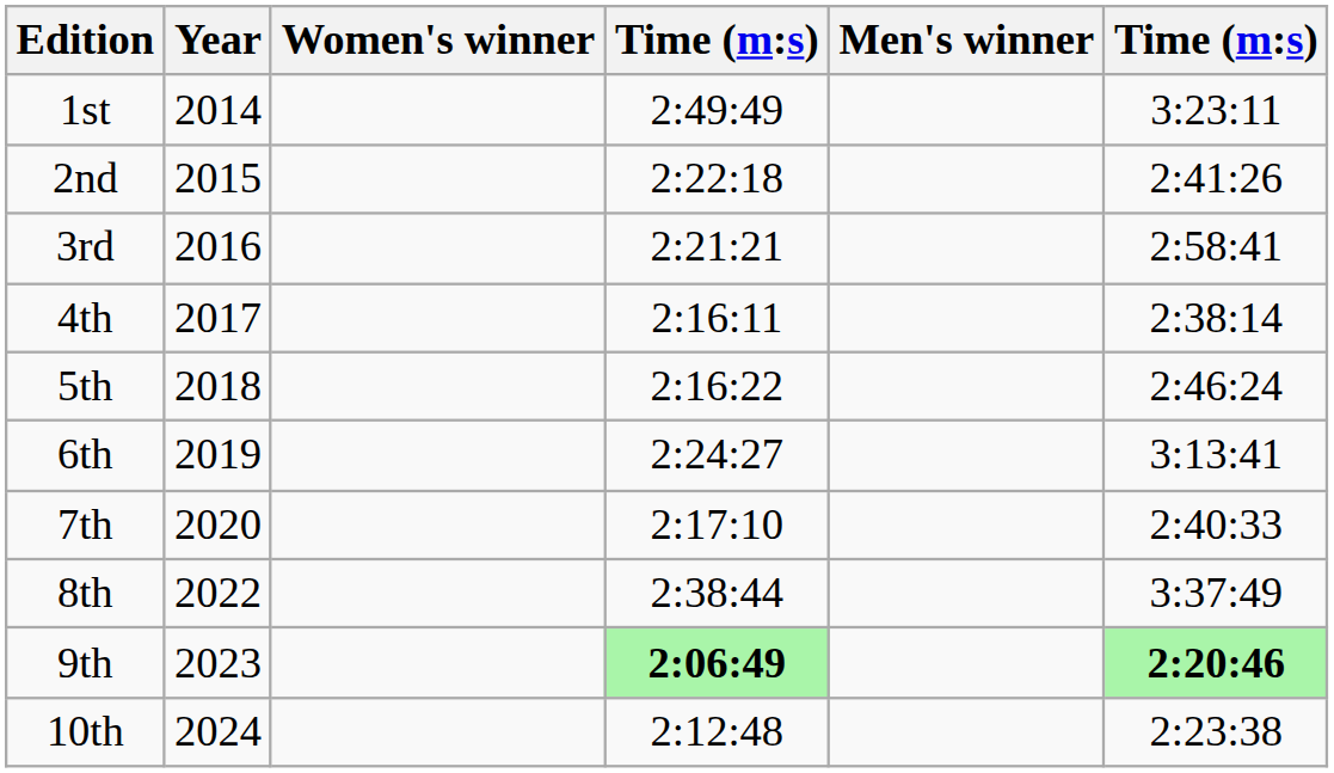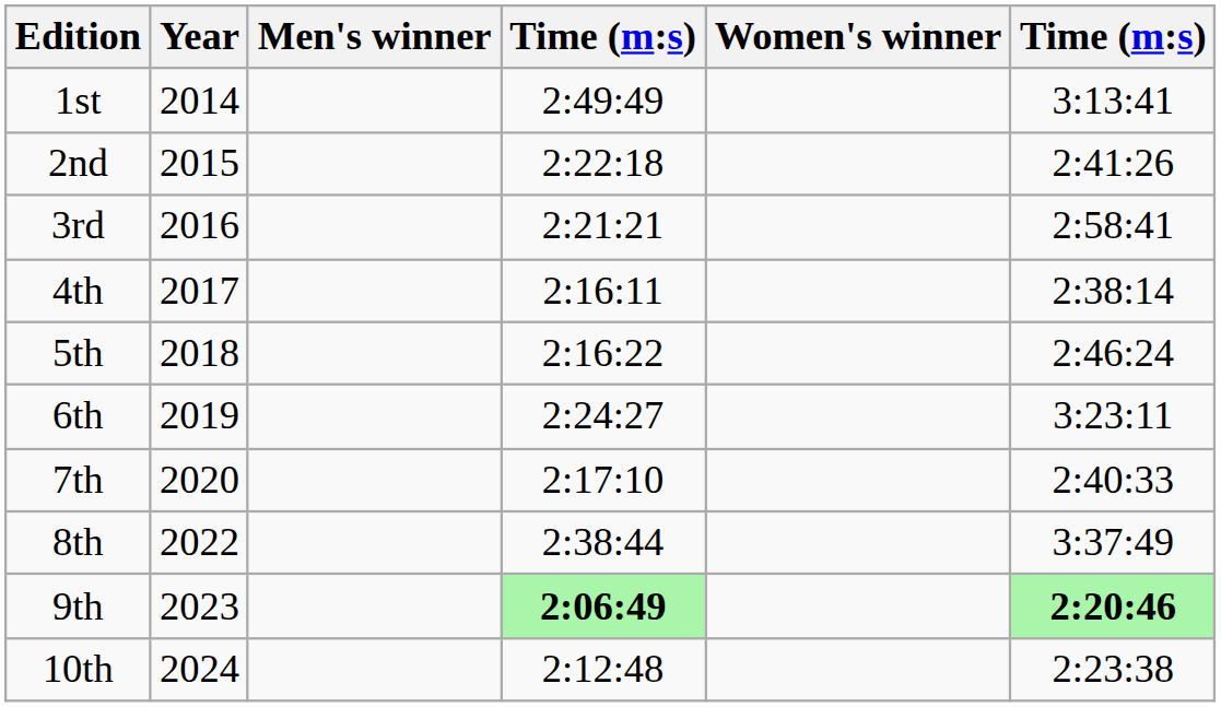 <table class="wikitable" style="text-align:center">
 <tr>
 <th>Edition</th>
 <th>Year</th>
+<th>Men's winner</th>
+<th>Time (<a href='#'>m</a>:<a href='#'>s</a>)</th>
 <th>Women's winner</th>
-<th>Time (<a href='#'>m</a>:<a href='#'>s</a>)</th>
-<th>Men's winner</th>
 <th>Time (<a href='#'>m</a>:<a href='#'>s</a>)</th>
 </tr>
 <tr>
 <td>1st</td>
 <td>2014</td>
 <td align=left></td>
 <td>2:49:49</td>
 <td align=left></td>
-<td>3:23:11</td>
+<td>3:13:41</td>
 </tr>
 <tr>
 <td>2nd</td>
 <td>2015</td>
 <td align=left></td>
 <td>2:22:18</td>
 <td align=left></td>
 <td>2:41:26</td>
 </tr>
 <tr>
 <td>3rd</td>
 <td>2016</td>
 <td align=left></td>
 <td>2:21:21</td>
 <td align=left></td>
 <td>2:58:41</td>
 </tr>
 <tr>
 <td>4th</td>
 <td>2017</td>
 <td align=left></td>
 <td>2:16:11</td>
 <td align=left></td>
 <td>2:38:14</td>
 </tr>
 <tr>
 <td>5th</td>
 <td>2018</td>
 <td align=left></td>
 <td>2:16:22</td>
 <td align=left></td>
 <td>2:46:24</td>
 </tr>
 <tr>
 <td>6th</td>
 <td>2019</td>
 <td align=left></td>
 <td>2:24:27</td>
 <td align=left></td>
-<td>3:13:41</td>
+<td>3:23:11</td>
 </tr>
 <tr>
 <td>7th</td>
 <td>2020</td>
 <td align=left></td>
 <td>2:17:10</td>
 <td align=left></td>
 <td>2:40:33</td>
 </tr>
 <tr>
 <td>8th</td>
 <td>2022</td>
 <td align=left></td>
 <td>2:38:44</td>
 <td align=left></td>
 <td>3:37:49</td>
 </tr>
 <tr>
 <td>9th</td>
 <td>2023</td>
 <td align=left></td>
 <td bgcolor=#A9F5A9><strong>2:06:49</strong></td>
 <td align=left></td>
 <td bgcolor=#A9F5A9><strong>2:20:46</strong></td>
 </tr>
 <tr>
 <td>10th</td>
 <td>2024</td>
 <td align=left></td>
 <td>2:12:48</td>
 <td align=left></td>
 <td>2:23:38</td>
 </tr>
 </table>
